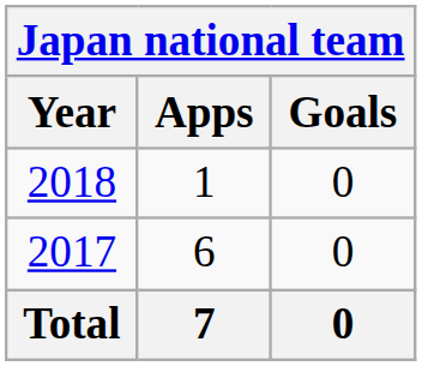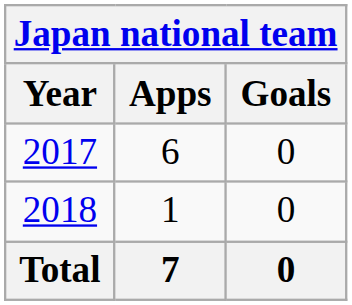 <table class="wikitable" style="text-align:center">
 <tr>
 <th colspan=3><a href='#'>Japan national team</a></th>
 </tr>
 <tr>
 <th>Year</th>
 <th>Apps</th>
 <th>Goals</th>
 </tr>
 <tr>
-<td><a href='#'>2018</a></td>
-<td>1</td>
+<td><a href='#'>2017</a></td>
+<td>6</td>
 <td>0</td>
 </tr>
 <tr>
-<td><a href='#'>2017</a></td>
-<td>6</td>
+<td><a href='#'>2018</a></td>
+<td>1</td>
 <td>0</td>
 </tr>
 <tr>
 <th>Total</th>
 <th>7</th>
 <th>0</th>
 </tr>
 </table>
